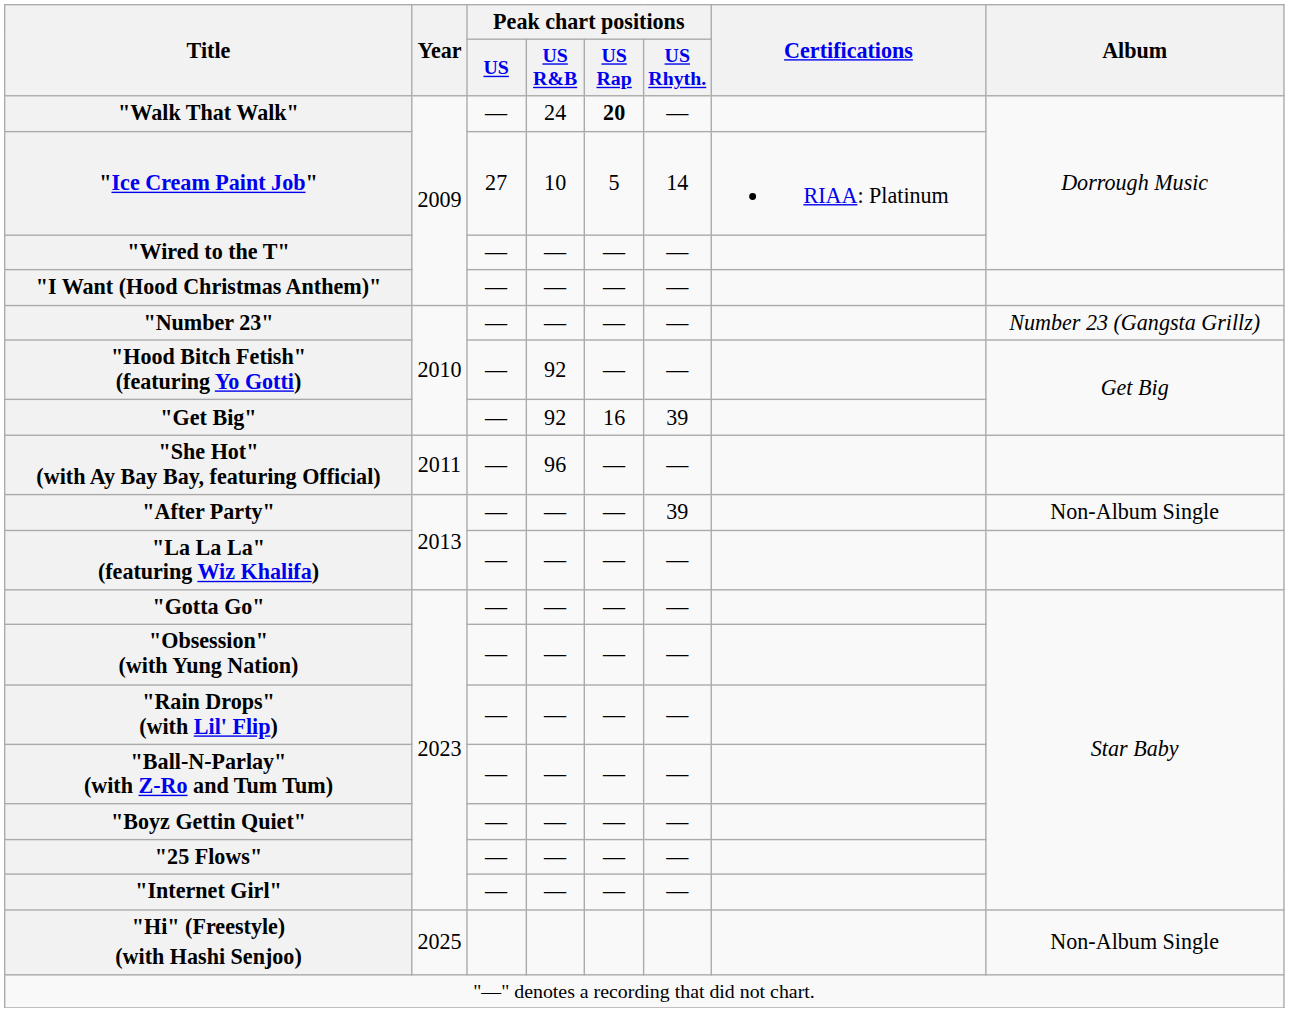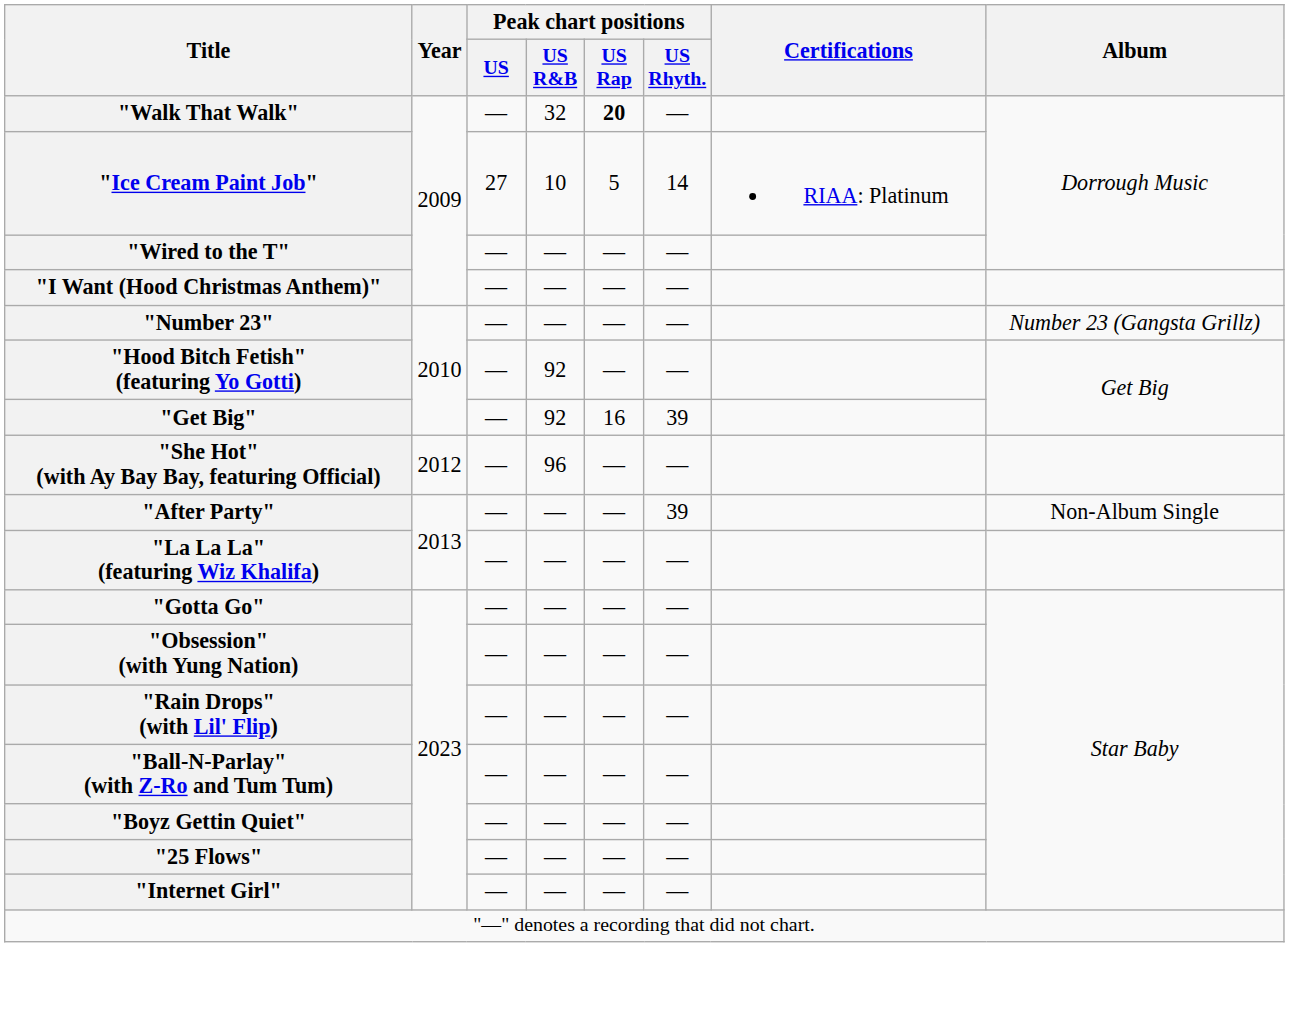 <table class="wikitable plainrowheaders" style="text-align:center;">
 <tr>
 <th rowspan="2" scope="col" style="width:18em;">Title</th>
 <th rowspan="2" scope="col" style="width:1em;">Year</th>
 <th colspan="4" scope="col">Peak chart positions</th>
 <th rowspan="2" scope="col" style="width:12em;"><a href='#'>Certifications</a></th>
 <th rowspan="2" scope="col" style="width:13em;">Album</th>
 </tr>
 <tr>
 <th scope="col" style="width:2.5em;font-size:90%;"><a href='#'>US</a><br></th>
 <th scope="col" style="width:2.5em;font-size:90%;"><a href='#'>US<br>R&B</a><br></th>
 <th scope="col" style="width:2.5em;font-size:90%;"><a href='#'>US<br>Rap</a><br></th>
 <th scope="col" style="width:2.5em;font-size:90%;"><a href='#'>US<br>Rhyth.</a><br></th>
 </tr>
 <tr>
 <th scope="row">"Walk That Walk"</th>
 <td rowspan="4">2009</td>
 <td>—</td>
-<td>24</td>
+<td>32</td>
 <td><strong>20</strong></td>
 <td>—</td>
 <td></td>
 <td rowspan="3"><em>Dorrough Music</em></td>
 </tr>
 <tr>
 <th scope="row">"<a href='#'>Ice Cream Paint Job</a>"</th>
 <td>27</td>
 <td>10</td>
 <td>5</td>
 <td>14</td>
 <td><br><ul><li><a href='#'>RIAA</a>: Platinum</li></ul></td>
 </tr>
 <tr>
 <th scope="row">"Wired to the T"</th>
 <td>—</td>
 <td>—</td>
 <td>—</td>
 <td>—</td>
 <td></td>
 </tr>
 <tr>
 <th scope="row">"I Want (Hood Christmas Anthem)"</th>
 <td>—</td>
 <td>—</td>
 <td>—</td>
 <td>—</td>
 <td></td>
 <td></td>
 </tr>
 <tr>
 <th scope="row">"Number 23"</th>
 <td rowspan="3">2010</td>
 <td>—</td>
 <td>—</td>
 <td>—</td>
 <td>—</td>
 <td></td>
 <td><em>Number 23 (Gangsta Grillz)</em></td>
 </tr>
 <tr>
 <th scope="row">"Hood Bitch Fetish"<br><span>(featuring <a href='#'>Yo Gotti</a>)</span></th>
 <td>—</td>
 <td>92</td>
 <td>—</td>
 <td>—</td>
 <td></td>
 <td rowspan="2"><em>Get Big</em></td>
 </tr>
 <tr>
 <th scope="row">"Get Big"</th>
 <td>—</td>
 <td>92</td>
 <td>16</td>
 <td>39</td>
 <td></td>
 </tr>
 <tr>
 <th scope="row">"She Hot"<br><span>(with Ay Bay Bay, featuring Official)</span></th>
-<td>2011</td>
+<td>2012</td>
 <td>—</td>
 <td>96</td>
 <td>—</td>
 <td>—</td>
 <td></td>
 <td></td>
 </tr>
 <tr>
 <th scope="row">"After Party"</th>
 <td rowspan="2">2013</td>
 <td>—</td>
 <td>—</td>
 <td>—</td>
 <td>39</td>
 <td></td>
 <td>Non-Album Single</td>
 </tr>
 <tr>
 <th scope="row">"La La La"<br><span>(featuring <a href='#'>Wiz Khalifa</a>)</span></th>
 <td>—</td>
 <td>—</td>
 <td>—</td>
 <td>—</td>
 <td></td>
 <td></td>
 </tr>
 <tr>
 <th scope="row">"Gotta Go"</th>
 <td rowspan="7">2023</td>
 <td>—</td>
 <td>—</td>
 <td>—</td>
 <td>—</td>
 <td></td>
 <td rowspan="7"><em>Star Baby</em></td>
 </tr>
 <tr>
 <th scope="row">"Obsession"<br><span>(with Yung Nation)</span></th>
 <td>—</td>
 <td>—</td>
 <td>—</td>
 <td>—</td>
 <td></td>
 </tr>
 <tr>
 <th scope="row">"Rain Drops"<br><span>(with <a href='#'>Lil' Flip</a>)</span></th>
 <td>—</td>
 <td>—</td>
 <td>—</td>
 <td>—</td>
 <td></td>
 </tr>
 <tr>
 <th scope="row">"Ball-N-Parlay"<br><span>(with <a href='#'>Z-Ro</a> and Tum Tum)</span></th>
 <td>—</td>
 <td>—</td>
 <td>—</td>
 <td>—</td>
 <td></td>
 </tr>
 <tr>
 <th scope="row">"Boyz Gettin Quiet"</th>
 <td>—</td>
 <td>—</td>
 <td>—</td>
 <td>—</td>
 <td></td>
 </tr>
 <tr>
 <th scope="row">"25 Flows"</th>
 <td>—</td>
 <td>—</td>
 <td>—</td>
 <td>—</td>
 <td></td>
 </tr>
 <tr>
 <th scope="row">"Internet Girl"</th>
 <td>—</td>
 <td>—</td>
 <td>—</td>
 <td>—</td>
 <td></td>
 </tr>
 <tr>
-<th scope="row">"Hi" (Freestyle)<br><sub><big>(with Hashi Senjoo)</big></sub></th>
-<td>2025</td>
-<td></td>
-<td></td>
-<td></td>
-<td></td>
-<td></td>
-<td>Non-Album Single</td>
-</tr>
-<tr>
 <td colspan="8" style="font-size:90%">"—" denotes a recording that did not chart.</td>
 </tr>
 </table>
